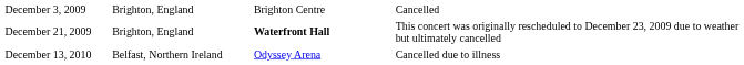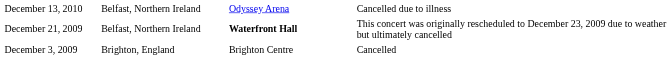 <table cellpadding="2" style="border: 0px solid darkgray;">
 <tr>
 <th width="150"></th>
 <th width="200"></th>
 <th width="200"></th>
 <th width="500"></th>
 </tr>
+<tr>
+<td>December 13, 2010</td>
+<td>Belfast, Northern Ireland</td>
+<td><a href='#'>Odyssey Arena</a></td>
+<td>Cancelled due to illness</td>
+</tr>
+<tr>
+<td>December 21, 2009</td>
+<td>Belfast, Northern Ireland</td>
+<td><strong>Waterfront Hall</strong></td>
+<td>This concert was originally rescheduled to December 23, 2009 due to weather but ultimately cancelled</td>
+</tr>
 <tr border="0">
 <td>December 3, 2009</td>
 <td>Brighton, England</td>
 <td>Brighton Centre</td>
 <td>Cancelled</td>
 </tr>
-<tr>
-<td>December 21, 2009</td>
-<td>Brighton, England</td>
-<td><strong>Waterfront Hall</strong></td>
-<td>This concert was originally rescheduled to December 23, 2009 due to weather but ultimately cancelled</td>
-</tr>
-<tr>
-<td>December 13, 2010</td>
-<td>Belfast, Northern Ireland</td>
-<td><a href='#'>Odyssey Arena</a></td>
-<td>Cancelled due to illness</td>
-</tr>
 </table>
